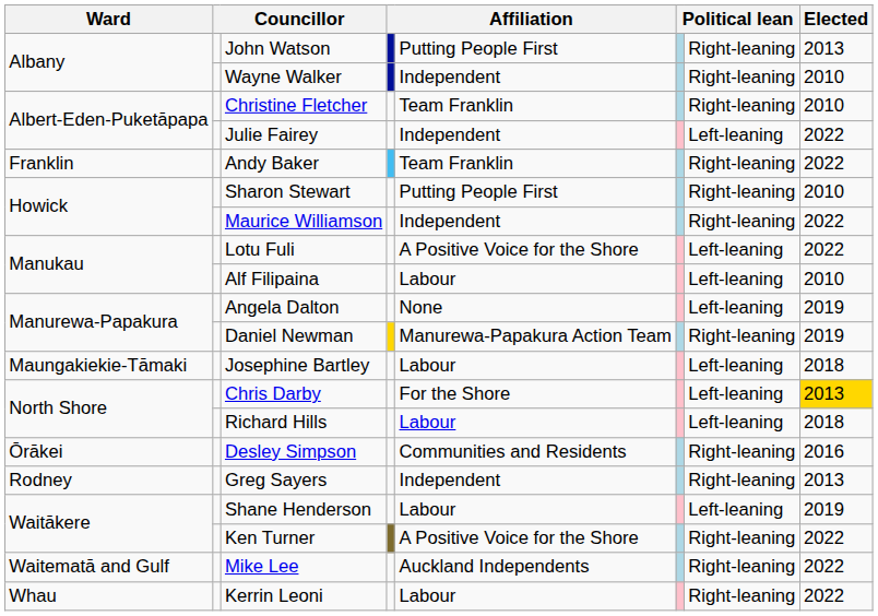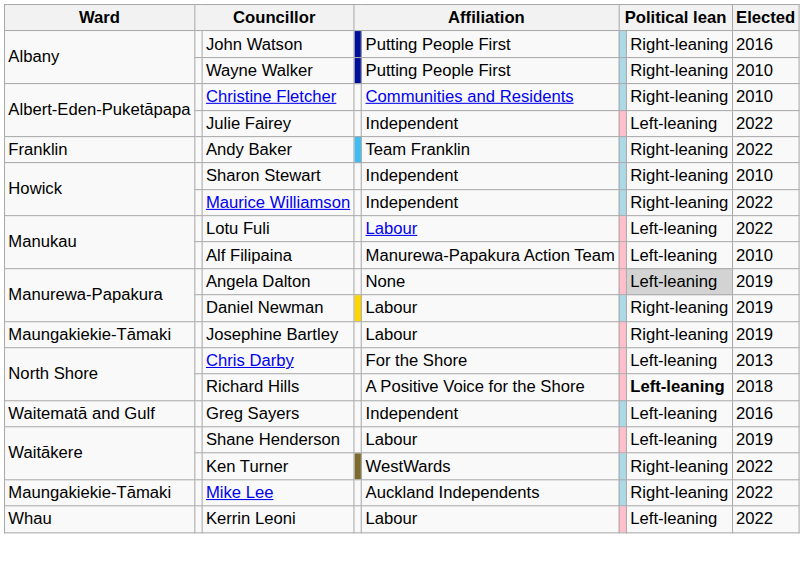 <table class="wikitable">
 <tr>
 <th>Ward</th>
 <th colspan="2">Councillor</th>
 <th colspan="2">Affiliation</th>
 <th colspan="2">Political lean</th>
 <th>Elected</th>
 </tr>
 <tr>
 <td rowspan="2">Albany</td>
 <td></td>
 <td>John Watson</td>
 <td style="background-color:#000f99"></td>
 <td>Putting People First</td>
 <td style="background-color:lightblue"></td>
 <td>Right-leaning</td>
-<td>2013</td>
+<td>2016</td>
 </tr>
 <tr>
 <td></td>
 <td>Wayne Walker</td>
 <td style="background-color:#000f99"></td>
-<td>Independent</td>
+<td>Putting People First</td>
 <td style="background-color:lightblue"></td>
 <td>Right-leaning</td>
 <td>2010</td>
 </tr>
 <tr>
 <td rowspan="2">Albert-Eden-Puketāpapa</td>
 <td></td>
 <td><a href='#'>Christine Fletcher</a></td>
 <td></td>
-<td>Team Franklin</td>
+<td><a href='#'>Communities and Residents</a></td>
 <td style="background-color:lightblue"></td>
 <td>Right-leaning</td>
 <td>2010</td>
 </tr>
 <tr>
 <td></td>
 <td>Julie Fairey</td>
 <td></td>
 <td>Independent</td>
 <td style="background-color:pink"></td>
 <td>Left-leaning</td>
 <td>2022</td>
 </tr>
 <tr>
 <td>Franklin</td>
 <td></td>
 <td>Andy Baker</td>
 <td style="background-color:#40bdf2"></td>
 <td>Team Franklin</td>
 <td style="background-color:lightblue"></td>
 <td>Right-leaning</td>
 <td>2022</td>
 </tr>
 <tr>
 <td rowspan="2">Howick</td>
 <td></td>
 <td>Sharon Stewart</td>
 <td></td>
-<td>Putting People First</td>
+<td>Independent</td>
 <td style="background-color:lightblue"></td>
 <td>Right-leaning</td>
 <td>2010</td>
 </tr>
 <tr>
 <td></td>
 <td><a href='#'>Maurice Williamson</a></td>
 <td></td>
 <td>Independent</td>
 <td style="background-color:lightblue"></td>
 <td>Right-leaning</td>
 <td>2022</td>
 </tr>
 <tr>
 <td rowspan="2">Manukau</td>
 <td></td>
 <td>Lotu Fuli</td>
 <td></td>
-<td>A Positive Voice for the Shore</td>
+<td><a href='#'>Labour</a></td>
 <td style="background-color:pink"></td>
 <td>Left-leaning</td>
 <td>2022</td>
 </tr>
 <tr>
 <td></td>
 <td>Alf Filipaina</td>
 <td></td>
-<td>Labour</td>
+<td>Manurewa-Papakura Action Team</td>
 <td style="background-color:pink"></td>
 <td>Left-leaning</td>
 <td>2010</td>
 </tr>
 <tr>
 <td rowspan="2">Manurewa-Papakura</td>
 <td></td>
 <td>Angela Dalton</td>
 <td></td>
 <td>None</td>
 <td style="background-color:pink"></td>
-<td>Left-leaning</td>
+<td style="background: lightgrey;">Left-leaning</td>
 <td>2019</td>
 </tr>
 <tr>
 <td></td>
 <td>Daniel Newman</td>
 <td style="background-color:gold"></td>
-<td>Manurewa-Papakura Action Team</td>
+<td>Labour</td>
 <td style="background-color:lightblue"></td>
 <td>Right-leaning</td>
 <td>2019</td>
 </tr>
 <tr>
 <td>Maungakiekie-Tāmaki</td>
 <td></td>
 <td>Josephine Bartley</td>
 <td></td>
 <td>Labour</td>
 <td style="background-color:pink"></td>
-<td>Left-leaning</td>
-<td>2018</td>
+<td>Right-leaning</td>
+<td>2019</td>
 </tr>
 <tr>
 <td rowspan="2">North Shore</td>
 <td></td>
 <td><a href='#'>Chris Darby</a></td>
 <td></td>
 <td>For the Shore</td>
 <td style="background-color:pink"></td>
 <td>Left-leaning</td>
-<td style="background: gold;">2013</td>
+<td>2013</td>
 </tr>
 <tr>
 <td></td>
 <td>Richard Hills</td>
 <td></td>
-<td><a href='#'>Labour</a></td>
+<td>A Positive Voice for the Shore</td>
 <td style="background-color:pink"></td>
-<td>Left-leaning</td>
+<td><strong>Left-leaning</strong></td>
 <td>2018</td>
 </tr>
 <tr>
-<td>Ōrākei</td>
-<td></td>
-<td><a href='#'>Desley Simpson</a></td>
-<td></td>
-<td>Communities and Residents</td>
-<td style="background-color:lightblue"></td>
-<td>Right-leaning</td>
-<td>2016</td>
-</tr>
-<tr>
-<td>Rodney</td>
+<td>Waitematā and Gulf</td>
 <td></td>
 <td>Greg Sayers</td>
 <td></td>
 <td>Independent</td>
 <td style="background-color:lightblue"></td>
-<td>Right-leaning</td>
-<td>2013</td>
+<td>Left-leaning</td>
+<td>2016</td>
 </tr>
 <tr>
 <td rowspan="2">Waitākere</td>
 <td></td>
 <td>Shane Henderson</td>
 <td></td>
 <td>Labour</td>
 <td style="background-color:pink"></td>
 <td>Left-leaning</td>
 <td>2019</td>
 </tr>
 <tr>
 <td></td>
 <td>Ken Turner</td>
 <td style="background-color:#7d6b2d"></td>
-<td>A Positive Voice for the Shore</td>
+<td>WestWards</td>
 <td style="background-color:lightblue"></td>
 <td>Right-leaning</td>
 <td>2022</td>
 </tr>
 <tr>
-<td>Waitematā and Gulf</td>
+<td>Maungakiekie-Tāmaki</td>
 <td></td>
 <td><a href='#'>Mike Lee</a></td>
 <td></td>
 <td>Auckland Independents</td>
 <td style="background-color:lightblue"></td>
 <td>Right-leaning</td>
 <td>2022</td>
 </tr>
 <tr>
 <td>Whau</td>
 <td></td>
 <td>Kerrin Leoni</td>
 <td></td>
 <td>Labour</td>
 <td style="background-color:pink"></td>
-<td>Right-leaning</td>
+<td>Left-leaning</td>
 <td>2022</td>
 </tr>
 </table>
